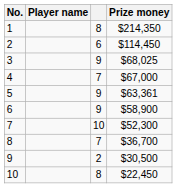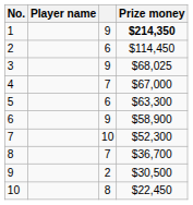 <table class="sortable wikitable">
 <tr>
 <th>No.</th>
 <th>Player name</th>
 <th></th>
 <th>Prize money</th>
 </tr>
 <tr>
 <td>1</td>
 <td></td>
-<td align="center">8</td>
-<td align="center">$214,350</td>
+<td align="center">9</td>
+<td align="center"><strong>$214,350</strong></td>
 </tr>
 <tr>
 <td>2</td>
 <td></td>
 <td align="center">6</td>
 <td align="center">$114,450</td>
 </tr>
 <tr>
 <td>3</td>
 <td></td>
 <td align="center">9</td>
 <td align="center">$68,025</td>
 </tr>
 <tr>
 <td>4</td>
 <td></td>
 <td align="center">7</td>
 <td align="center">$67,000</td>
 </tr>
 <tr>
 <td>5</td>
 <td></td>
-<td align="center">9</td>
-<td align="center">$63,361</td>
+<td align="center">6</td>
+<td align="center">$63,300</td>
 </tr>
 <tr>
 <td>6</td>
 <td></td>
 <td align="center">9</td>
 <td align="center">$58,900</td>
 </tr>
 <tr>
 <td>7</td>
 <td></td>
 <td align="center">10</td>
 <td align="center">$52,300</td>
 </tr>
 <tr>
 <td>8</td>
 <td></td>
 <td align="center">7</td>
 <td align="center">$36,700</td>
 </tr>
 <tr>
 <td>9</td>
 <td></td>
 <td align="center">2</td>
 <td align="center">$30,500</td>
 </tr>
 <tr>
 <td>10</td>
 <td></td>
 <td align="center">8</td>
 <td align="center">$22,450</td>
 </tr>
 </table>
